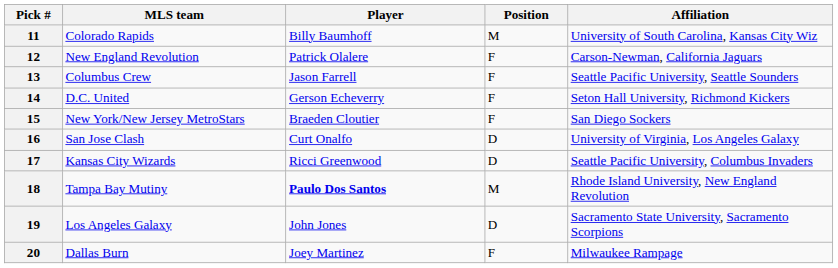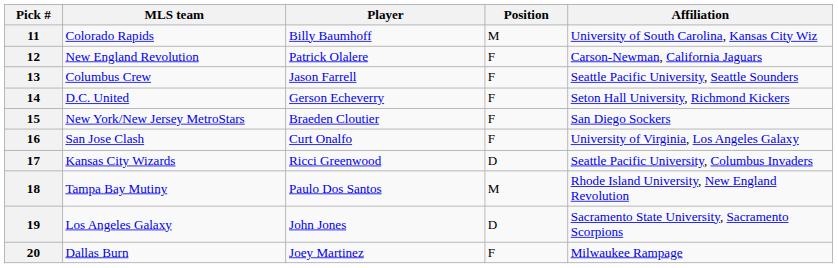 <table class="wikitable sortable" style="width:80%">
 <tr>
 <th width=7%>Pick #</th>
 <th width=27%>MLS team</th>
 <th width=24%>Player</th>
 <th width=10%>Position</th>
 <th width=33%>Affiliation</th>
 </tr>
 <tr>
 <th>11</th>
 <td><a href='#'>Colorado Rapids</a></td>
 <td><a href='#'>Billy Baumhoff</a></td>
 <td>M</td>
 <td><a href='#'>University of South Carolina</a>, <a href='#'>Kansas City Wiz</a></td>
 </tr>
 <tr>
 <th>12</th>
 <td><a href='#'>New England Revolution</a></td>
 <td><a href='#'>Patrick Olalere</a></td>
 <td>F</td>
 <td><a href='#'>Carson-Newman</a>, <a href='#'>California Jaguars</a></td>
 </tr>
 <tr>
 <th>13</th>
 <td><a href='#'>Columbus Crew</a></td>
 <td><a href='#'>Jason Farrell</a></td>
 <td>F</td>
 <td><a href='#'>Seattle Pacific University</a>, <a href='#'>Seattle Sounders</a></td>
 </tr>
 <tr>
 <th>14</th>
 <td><a href='#'>D.C. United</a></td>
 <td><a href='#'>Gerson Echeverry</a></td>
 <td>F</td>
 <td><a href='#'>Seton Hall University</a>, <a href='#'>Richmond Kickers</a></td>
 </tr>
 <tr>
 <th>15</th>
 <td><a href='#'>New York/New Jersey MetroStars</a></td>
 <td><a href='#'>Braeden Cloutier</a></td>
 <td>F</td>
 <td><a href='#'>San Diego Sockers</a></td>
 </tr>
 <tr>
 <th>16</th>
 <td><a href='#'>San Jose Clash</a></td>
 <td><a href='#'>Curt Onalfo</a></td>
-<td>D</td>
+<td>F</td>
 <td><a href='#'>University of Virginia</a>, <a href='#'>Los Angeles Galaxy</a></td>
 </tr>
 <tr>
 <th>17</th>
 <td><a href='#'>Kansas City Wizards</a></td>
 <td><a href='#'>Ricci Greenwood</a></td>
 <td>D</td>
 <td><a href='#'>Seattle Pacific University</a>, <a href='#'>Columbus Invaders</a></td>
 </tr>
 <tr>
 <th>18</th>
 <td><a href='#'>Tampa Bay Mutiny</a></td>
-<td><strong><a href='#'>Paulo Dos Santos</a></strong></td>
+<td><a href='#'>Paulo Dos Santos</a></td>
 <td>M</td>
 <td><a href='#'>Rhode Island University</a>, <a href='#'>New England Revolution</a></td>
 </tr>
 <tr>
 <th>19</th>
 <td><a href='#'>Los Angeles Galaxy</a></td>
 <td><a href='#'>John Jones</a></td>
 <td>D</td>
 <td><a href='#'>Sacramento State University</a>, <a href='#'>Sacramento Scorpions</a></td>
 </tr>
 <tr>
 <th>20</th>
 <td><a href='#'>Dallas Burn</a></td>
 <td><a href='#'>Joey Martinez</a></td>
 <td>F</td>
 <td><a href='#'>Milwaukee Rampage</a></td>
 </tr>
 </table>
